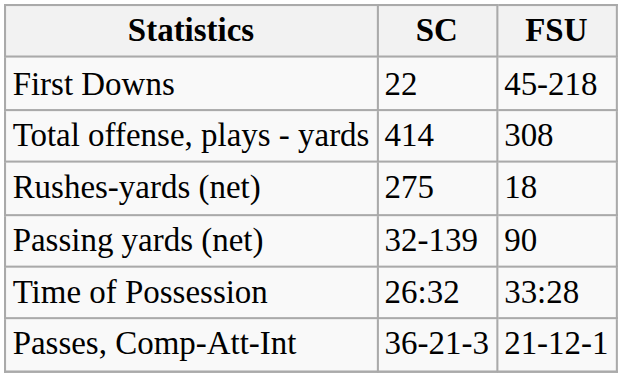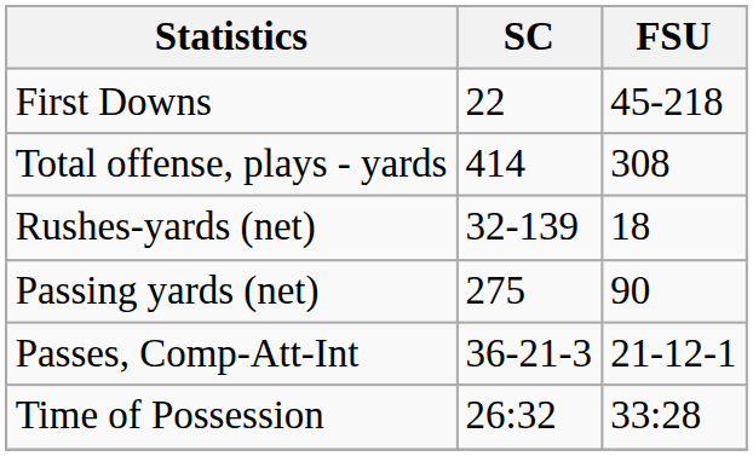 <table class="wikitable">
 <tr>
 <th>Statistics</th>
 <th>SC</th>
 <th>FSU</th>
 </tr>
 <tr>
 <td>First Downs</td>
 <td>22</td>
 <td>45-218</td>
 </tr>
 <tr>
 <td>Total offense, plays - yards</td>
 <td>414</td>
 <td>308</td>
 </tr>
 <tr>
 <td>Rushes-yards (net)</td>
-<td>275</td>
+<td>32-139</td>
 <td>18</td>
 </tr>
 <tr>
 <td>Passing yards (net)</td>
-<td>32-139</td>
+<td>275</td>
 <td>90</td>
+</tr>
+<tr>
+<td>Passes, Comp-Att-Int</td>
+<td>36-21-3</td>
+<td>21-12-1</td>
 </tr>
 <tr>
 <td>Time of Possession</td>
 <td>26:32</td>
 <td>33:28</td>
 </tr>
 <tr>
-<td>Passes, Comp-Att-Int</td>
-<td>36-21-3</td>
-<td>21-12-1</td>
-</tr>
-<tr>
 </tr>
 </table>
